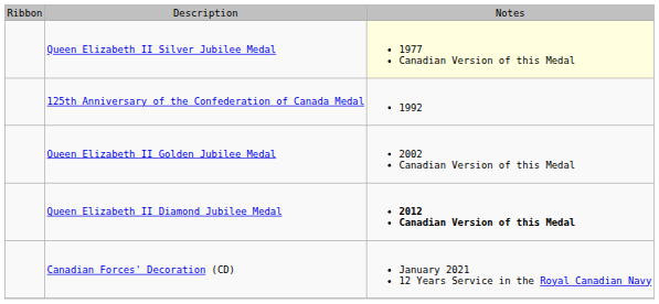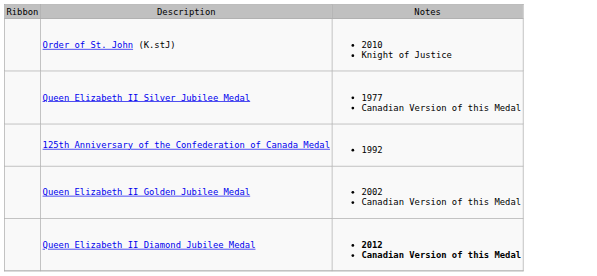 <table class="wikitable">
 <tr style="background:silver;" align="center">
 <td>Ribbon</td>
 <td>Description</td>
 <td>Notes</td>
 </tr>
 <tr>
 <td></td>
+<td><a href='#'>Order of St. John</a> (K.stJ)</td>
+<td><br><ul><li>2010</li><li>Knight of Justice</li></ul></td>
+</tr>
+<tr>
+<td></td>
 <td><a href='#'>Queen Elizabeth II Silver Jubilee Medal</a></td>
-<td style="background: lightyellow;"><br><ul><li>1977</li><li>Canadian Version of this Medal</li></ul></td>
+<td><br><ul><li>1977</li><li>Canadian Version of this Medal</li></ul></td>
 </tr>
 <tr>
 <td></td>
 <td><a href='#'>125th Anniversary of the Confederation of Canada Medal</a></td>
 <td><br><ul><li>1992</li></ul></td>
 </tr>
 <tr>
 <td></td>
 <td><a href='#'>Queen Elizabeth II Golden Jubilee Medal</a></td>
 <td><br><ul><li>2002</li><li>Canadian Version of this Medal</li></ul></td>
 </tr>
 <tr>
 <td></td>
 <td><a href='#'>Queen Elizabeth II Diamond Jubilee Medal</a></td>
 <td><strong><br><ul><li>2012</li><li>Canadian Version of this Medal</li></ul></strong></td>
 </tr>
 <tr>
-<td></td>
-<td><a href='#'>Canadian Forces' Decoration</a> (CD)</td>
-<td><br><ul><li>January 2021</li><li>12 Years Service in the <a href='#'>Royal Canadian Navy</a></li></ul></td>
-</tr>
-<tr>
 </tr>
 </table>
